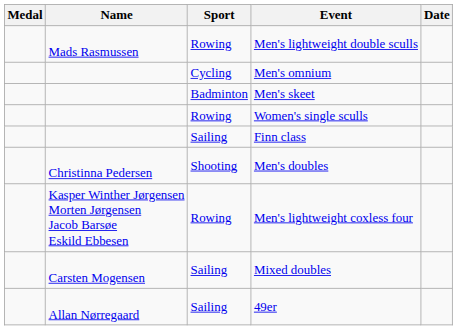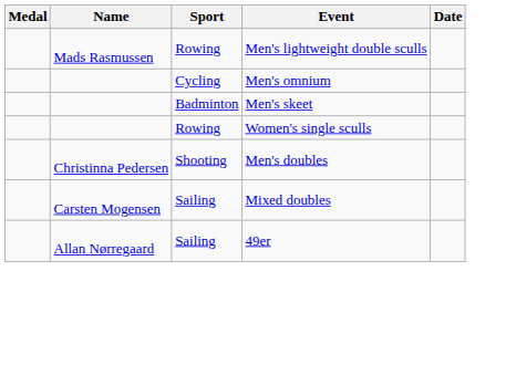 <table class="wikitable sortable" style="font-size: 95%;">
 <tr>
 <th>Medal</th>
 <th>Name</th>
 <th>Sport</th>
 <th>Event</th>
 <th>Date</th>
 </tr>
 <tr>
 <td></td>
 <td><br><a href='#'>Mads Rasmussen</a></td>
 <td><a href='#'>Rowing</a></td>
 <td><a href='#'>Men's lightweight double sculls</a></td>
 <td></td>
 </tr>
 <tr>
 <td></td>
 <td></td>
 <td><a href='#'>Cycling</a></td>
 <td><a href='#'>Men's omnium</a></td>
 <td></td>
 </tr>
 <tr>
 <td></td>
 <td></td>
 <td><a href='#'>Badminton</a></td>
 <td><a href='#'>Men's skeet</a></td>
 <td></td>
 </tr>
 <tr>
 <td></td>
 <td></td>
 <td><a href='#'>Rowing</a></td>
 <td><a href='#'>Women's single sculls</a></td>
 <td></td>
 </tr>
 <tr>
 <td></td>
-<td></td>
-<td><a href='#'>Sailing</a></td>
-<td><a href='#'>Finn class</a></td>
-<td></td>
-</tr>
-<tr>
-<td></td>
 <td><br><a href='#'>Christinna Pedersen</a></td>
 <td><a href='#'>Shooting</a></td>
 <td><a href='#'>Men's doubles</a></td>
-<td></td>
-</tr>
-<tr>
-<td></td>
-<td><a href='#'>Kasper Winther Jørgensen</a><br><a href='#'>Morten Jørgensen</a><br><a href='#'>Jacob Barsøe</a><br><a href='#'>Eskild Ebbesen</a></td>
-<td><a href='#'>Rowing</a></td>
-<td><a href='#'>Men's lightweight coxless four</a></td>
 <td></td>
 </tr>
 <tr>
 <td></td>
 <td><br><a href='#'>Carsten Mogensen</a></td>
 <td><a href='#'>Sailing</a></td>
 <td><a href='#'>Mixed doubles</a></td>
 <td></td>
 </tr>
 <tr>
 <td></td>
 <td><br><a href='#'>Allan Nørregaard</a></td>
 <td><a href='#'>Sailing</a></td>
 <td><a href='#'>49er</a></td>
 <td></td>
 </tr>
 </table>
